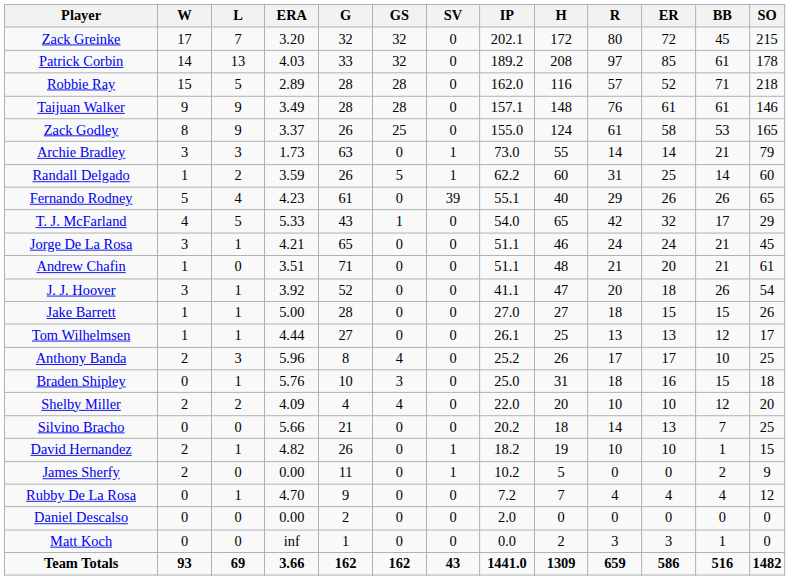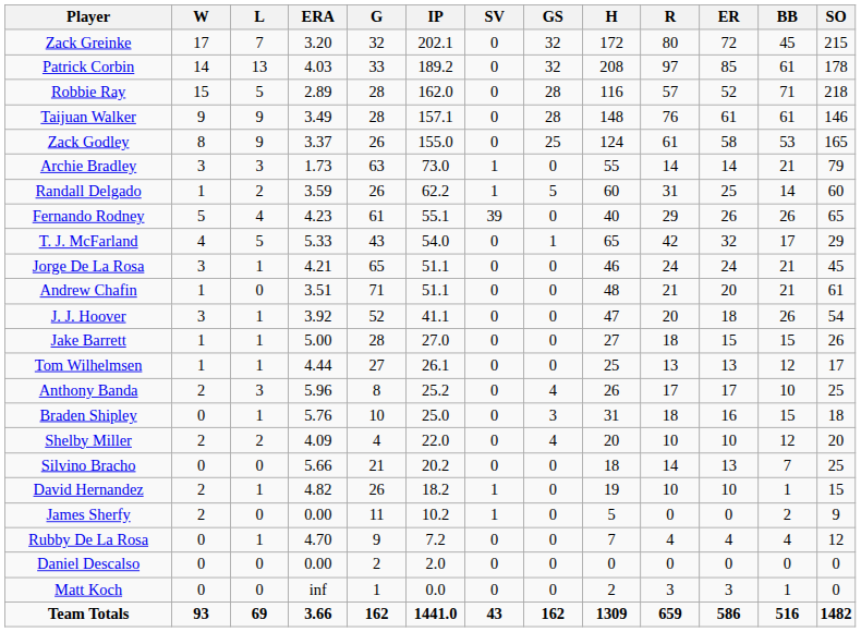 <table class=wikitable style="text-align:center">
 <tr>
 <th bgcolor=#DDDDFF; width="20%">Player</th>
 <th bgcolor=#DDDDFF; width="7%">W</th>
 <th bgcolor=#DDDDFF; width="7%">L</th>
 <th bgcolor=#DDDDFF; width="7%">ERA</th>
 <th bgcolor=#DDDDFF; width="7%">G</th>
+<th bgcolor=#DDDDFF; width="7%">IP</th>
+<th bgcolor=#DDDDFF; width="7%">SV</th>
 <th bgcolor=#DDDDFF; width="7%">GS</th>
-<th bgcolor=#DDDDFF; width="7%">SV</th>
-<th bgcolor=#DDDDFF; width="7%">IP</th>
 <th bgcolor=#DDDDFF; width="7%">H</th>
 <th bgcolor=#DDDDFF; width="7%">R</th>
 <th bgcolor=#DDDDFF; width="7%">ER</th>
 <th bgcolor=#DDDDFF; width="7%">BB</th>
 <th bgcolor=#DDDDFF; width="7%">SO</th>
 </tr>
 <tr>
 <td><a href='#'>Zack Greinke</a></td>
 <td>17</td>
 <td>7</td>
 <td>3.20</td>
 <td>32</td>
+<td>202.1</td>
+<td>0</td>
 <td>32</td>
-<td>0</td>
-<td>202.1</td>
 <td>172</td>
 <td>80</td>
 <td>72</td>
 <td>45</td>
 <td>215</td>
 </tr>
 <tr>
 <td><a href='#'>Patrick Corbin</a></td>
 <td>14</td>
 <td>13</td>
 <td>4.03</td>
 <td>33</td>
+<td>189.2</td>
+<td>0</td>
 <td>32</td>
-<td>0</td>
-<td>189.2</td>
 <td>208</td>
 <td>97</td>
 <td>85</td>
 <td>61</td>
 <td>178</td>
 </tr>
 <tr>
 <td><a href='#'>Robbie Ray</a></td>
 <td>15</td>
 <td>5</td>
 <td>2.89</td>
 <td>28</td>
+<td>162.0</td>
+<td>0</td>
 <td>28</td>
-<td>0</td>
-<td>162.0</td>
 <td>116</td>
 <td>57</td>
 <td>52</td>
 <td>71</td>
 <td>218</td>
 </tr>
 <tr>
 <td><a href='#'>Taijuan Walker</a></td>
 <td>9</td>
 <td>9</td>
 <td>3.49</td>
 <td>28</td>
+<td>157.1</td>
+<td>0</td>
 <td>28</td>
-<td>0</td>
-<td>157.1</td>
 <td>148</td>
 <td>76</td>
 <td>61</td>
 <td>61</td>
 <td>146</td>
 </tr>
 <tr>
 <td><a href='#'>Zack Godley</a></td>
 <td>8</td>
 <td>9</td>
 <td>3.37</td>
 <td>26</td>
+<td>155.0</td>
+<td>0</td>
 <td>25</td>
-<td>0</td>
-<td>155.0</td>
 <td>124</td>
 <td>61</td>
 <td>58</td>
 <td>53</td>
 <td>165</td>
 </tr>
 <tr>
 <td><a href='#'>Archie Bradley</a></td>
 <td>3</td>
 <td>3</td>
 <td>1.73</td>
 <td>63</td>
+<td>73.0</td>
+<td>1</td>
 <td>0</td>
-<td>1</td>
-<td>73.0</td>
 <td>55</td>
 <td>14</td>
 <td>14</td>
 <td>21</td>
 <td>79</td>
 </tr>
 <tr>
 <td><a href='#'>Randall Delgado</a></td>
 <td>1</td>
 <td>2</td>
 <td>3.59</td>
 <td>26</td>
+<td>62.2</td>
+<td>1</td>
 <td>5</td>
-<td>1</td>
-<td>62.2</td>
 <td>60</td>
 <td>31</td>
 <td>25</td>
 <td>14</td>
 <td>60</td>
 </tr>
 <tr>
 <td><a href='#'>Fernando Rodney</a></td>
 <td>5</td>
 <td>4</td>
 <td>4.23</td>
 <td>61</td>
+<td>55.1</td>
+<td>39</td>
 <td>0</td>
-<td>39</td>
-<td>55.1</td>
 <td>40</td>
 <td>29</td>
 <td>26</td>
 <td>26</td>
 <td>65</td>
 </tr>
 <tr>
 <td><a href='#'>T. J. McFarland</a></td>
 <td>4</td>
 <td>5</td>
 <td>5.33</td>
 <td>43</td>
+<td>54.0</td>
+<td>0</td>
 <td>1</td>
-<td>0</td>
-<td>54.0</td>
 <td>65</td>
 <td>42</td>
 <td>32</td>
 <td>17</td>
 <td>29</td>
 </tr>
 <tr>
 <td><a href='#'>Jorge De La Rosa</a></td>
 <td>3</td>
 <td>1</td>
 <td>4.21</td>
 <td>65</td>
+<td>51.1</td>
 <td>0</td>
 <td>0</td>
-<td>51.1</td>
 <td>46</td>
 <td>24</td>
 <td>24</td>
 <td>21</td>
 <td>45</td>
 </tr>
 <tr>
 <td><a href='#'>Andrew Chafin</a></td>
 <td>1</td>
 <td>0</td>
 <td>3.51</td>
 <td>71</td>
+<td>51.1</td>
 <td>0</td>
 <td>0</td>
-<td>51.1</td>
 <td>48</td>
 <td>21</td>
 <td>20</td>
 <td>21</td>
 <td>61</td>
 </tr>
 <tr>
 <td><a href='#'>J. J. Hoover</a></td>
 <td>3</td>
 <td>1</td>
 <td>3.92</td>
 <td>52</td>
+<td>41.1</td>
 <td>0</td>
 <td>0</td>
-<td>41.1</td>
 <td>47</td>
 <td>20</td>
 <td>18</td>
 <td>26</td>
 <td>54</td>
 </tr>
 <tr>
 <td><a href='#'>Jake Barrett</a></td>
 <td>1</td>
 <td>1</td>
 <td>5.00</td>
 <td>28</td>
+<td>27.0</td>
 <td>0</td>
 <td>0</td>
-<td>27.0</td>
 <td>27</td>
 <td>18</td>
 <td>15</td>
 <td>15</td>
 <td>26</td>
 </tr>
 <tr>
 <td><a href='#'>Tom Wilhelmsen</a></td>
 <td>1</td>
 <td>1</td>
 <td>4.44</td>
 <td>27</td>
+<td>26.1</td>
 <td>0</td>
 <td>0</td>
-<td>26.1</td>
 <td>25</td>
 <td>13</td>
 <td>13</td>
 <td>12</td>
 <td>17</td>
 </tr>
 <tr>
 <td><a href='#'>Anthony Banda</a></td>
 <td>2</td>
 <td>3</td>
 <td>5.96</td>
 <td>8</td>
+<td>25.2</td>
+<td>0</td>
 <td>4</td>
-<td>0</td>
-<td>25.2</td>
 <td>26</td>
 <td>17</td>
 <td>17</td>
 <td>10</td>
 <td>25</td>
 </tr>
 <tr>
 <td><a href='#'>Braden Shipley</a></td>
 <td>0</td>
 <td>1</td>
 <td>5.76</td>
 <td>10</td>
+<td>25.0</td>
+<td>0</td>
 <td>3</td>
-<td>0</td>
-<td>25.0</td>
 <td>31</td>
 <td>18</td>
 <td>16</td>
 <td>15</td>
 <td>18</td>
 </tr>
 <tr>
 <td><a href='#'>Shelby Miller</a></td>
 <td>2</td>
 <td>2</td>
 <td>4.09</td>
 <td>4</td>
+<td>22.0</td>
+<td>0</td>
 <td>4</td>
-<td>0</td>
-<td>22.0</td>
 <td>20</td>
 <td>10</td>
 <td>10</td>
 <td>12</td>
 <td>20</td>
 </tr>
 <tr>
 <td><a href='#'>Silvino Bracho</a></td>
 <td>0</td>
 <td>0</td>
 <td>5.66</td>
 <td>21</td>
+<td>20.2</td>
 <td>0</td>
 <td>0</td>
-<td>20.2</td>
 <td>18</td>
 <td>14</td>
 <td>13</td>
 <td>7</td>
 <td>25</td>
 </tr>
 <tr>
 <td><a href='#'>David Hernandez</a></td>
 <td>2</td>
 <td>1</td>
 <td>4.82</td>
 <td>26</td>
+<td>18.2</td>
+<td>1</td>
 <td>0</td>
-<td>1</td>
-<td>18.2</td>
 <td>19</td>
 <td>10</td>
 <td>10</td>
 <td>1</td>
 <td>15</td>
 </tr>
 <tr>
 <td><a href='#'>James Sherfy</a></td>
 <td>2</td>
 <td>0</td>
 <td>0.00</td>
 <td>11</td>
+<td>10.2</td>
+<td>1</td>
 <td>0</td>
-<td>1</td>
-<td>10.2</td>
 <td>5</td>
 <td>0</td>
 <td>0</td>
 <td>2</td>
 <td>9</td>
 </tr>
 <tr>
 <td><a href='#'>Rubby De La Rosa</a></td>
 <td>0</td>
 <td>1</td>
 <td>4.70</td>
 <td>9</td>
+<td>7.2</td>
 <td>0</td>
 <td>0</td>
-<td>7.2</td>
 <td>7</td>
 <td>4</td>
 <td>4</td>
 <td>4</td>
 <td>12</td>
 </tr>
 <tr>
 <td><a href='#'>Daniel Descalso</a></td>
 <td>0</td>
 <td>0</td>
 <td>0.00</td>
 <td>2</td>
+<td>2.0</td>
 <td>0</td>
 <td>0</td>
-<td>2.0</td>
 <td>0</td>
 <td>0</td>
 <td>0</td>
 <td>0</td>
 <td>0</td>
 </tr>
 <tr>
 <td><a href='#'>Matt Koch</a></td>
 <td>0</td>
 <td>0</td>
 <td>inf</td>
 <td>1</td>
+<td>0.0</td>
 <td>0</td>
 <td>0</td>
-<td>0.0</td>
 <td>2</td>
 <td>3</td>
 <td>3</td>
 <td>1</td>
 <td>0</td>
 </tr>
 <tr>
 <td><strong>Team Totals</strong></td>
 <td><strong>93</strong></td>
 <td><strong>69</strong></td>
 <td><strong>3.66</strong></td>
 <td><strong>162</strong></td>
+<td><strong>1441.0</strong></td>
+<td><strong>43</strong></td>
 <td><strong>162</strong></td>
-<td><strong>43</strong></td>
-<td><strong>1441.0</strong></td>
 <td><strong>1309</strong></td>
 <td><strong>659</strong></td>
 <td><strong>586</strong></td>
 <td><strong>516</strong></td>
 <td><strong>1482</strong></td>
 </tr>
 </table>
